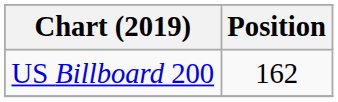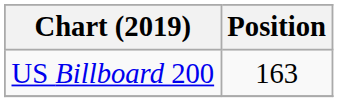 <table class="wikitable" style="text-align:center;">
 <tr>
 <th>Chart (2019)</th>
 <th>Position</th>
 </tr>
 <tr>
 <td align="left"><a href='#'>US <em>Billboard</em> 200</a></td>
-<td>162</td>
+<td>163</td>
 </tr>
 <tr>
 </tr>
 </table>
